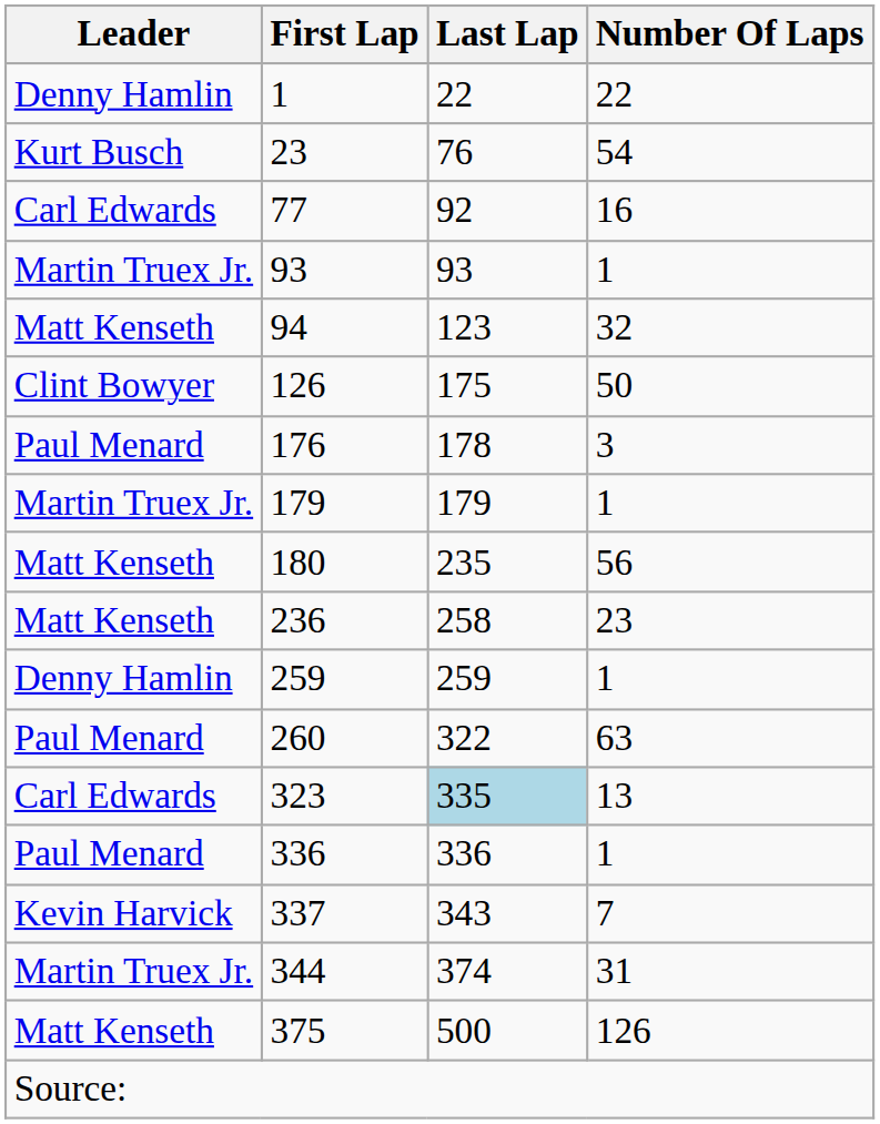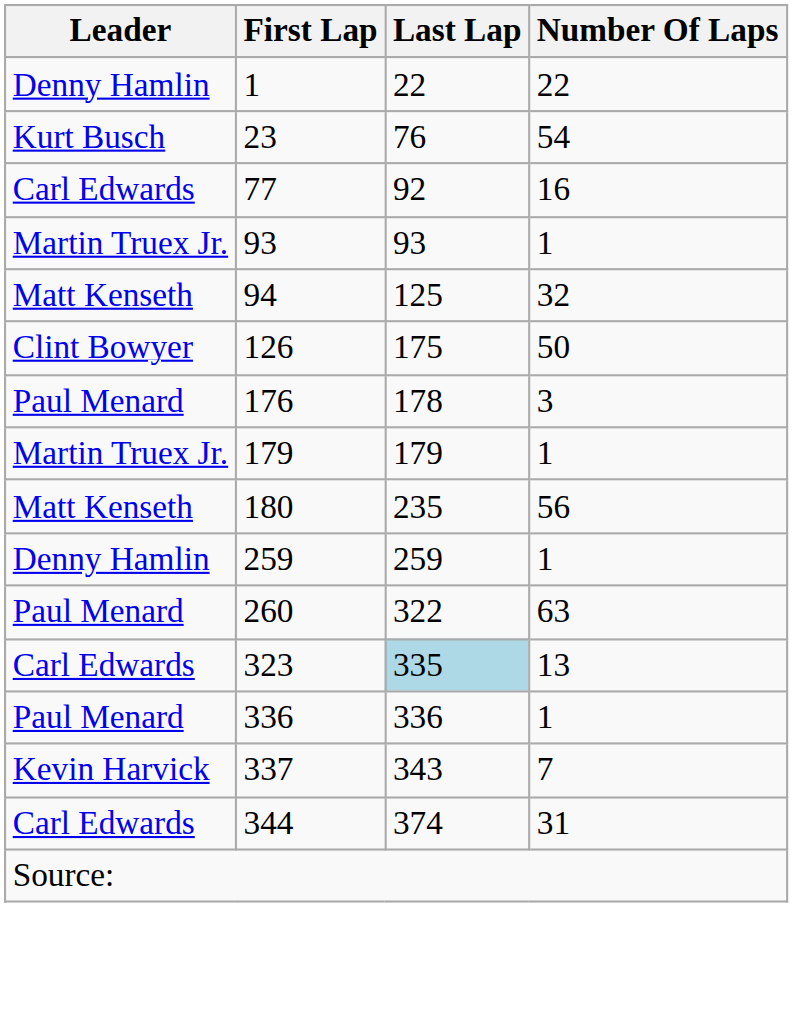 <table class="wikitable" border="1">
 <tr>
 <th>Leader</th>
 <th>First Lap</th>
 <th>Last Lap</th>
 <th>Number Of Laps</th>
 </tr>
 <tr>
 <td><a href='#'>Denny Hamlin</a></td>
 <td>1</td>
 <td>22</td>
 <td>22</td>
 </tr>
 <tr>
 <td><a href='#'>Kurt Busch</a></td>
 <td>23</td>
 <td>76</td>
 <td>54</td>
 </tr>
 <tr>
 <td><a href='#'>Carl Edwards</a></td>
 <td>77</td>
 <td>92</td>
 <td>16</td>
 </tr>
 <tr>
 <td><a href='#'>Martin Truex Jr.</a></td>
 <td>93</td>
 <td>93</td>
 <td>1</td>
 </tr>
 <tr>
 <td><a href='#'>Matt Kenseth</a></td>
 <td>94</td>
-<td>123</td>
+<td>125</td>
 <td>32</td>
 </tr>
 <tr>
 <td><a href='#'>Clint Bowyer</a></td>
 <td>126</td>
 <td>175</td>
 <td>50</td>
 </tr>
 <tr>
 <td><a href='#'>Paul Menard</a></td>
 <td>176</td>
 <td>178</td>
 <td>3</td>
 </tr>
 <tr>
 <td><a href='#'>Martin Truex Jr.</a></td>
 <td>179</td>
 <td>179</td>
 <td>1</td>
 </tr>
 <tr>
 <td><a href='#'>Matt Kenseth</a></td>
 <td>180</td>
 <td>235</td>
 <td>56</td>
-</tr>
-<tr>
-<td><a href='#'>Matt Kenseth</a></td>
-<td>236</td>
-<td>258</td>
-<td>23</td>
 </tr>
 <tr>
 <td><a href='#'>Denny Hamlin</a></td>
 <td>259</td>
 <td>259</td>
 <td>1</td>
 </tr>
 <tr>
 <td><a href='#'>Paul Menard</a></td>
 <td>260</td>
 <td>322</td>
 <td>63</td>
 </tr>
 <tr>
 <td><a href='#'>Carl Edwards</a></td>
 <td>323</td>
 <td style="background: lightblue;">335</td>
 <td>13</td>
 </tr>
 <tr>
 <td><a href='#'>Paul Menard</a></td>
 <td>336</td>
 <td>336</td>
 <td>1</td>
 </tr>
 <tr>
 <td><a href='#'>Kevin Harvick</a></td>
 <td>337</td>
 <td>343</td>
 <td>7</td>
 </tr>
 <tr>
-<td><a href='#'>Martin Truex Jr.</a></td>
+<td><a href='#'>Carl Edwards</a></td>
 <td>344</td>
 <td>374</td>
 <td>31</td>
 </tr>
 <tr>
-<td><a href='#'>Matt Kenseth</a></td>
-<td>375</td>
-<td>500</td>
-<td>126</td>
-</tr>
-<tr>
 <td colspan=4>Source:</td>
 </tr>
 </table>
